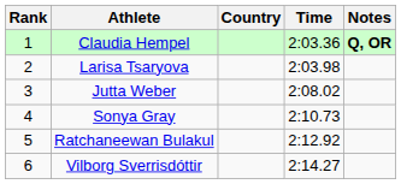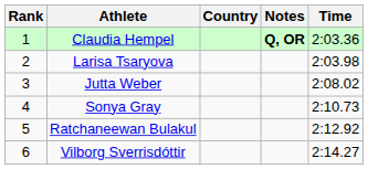 <table class="wikitable sortable" style="text-align:center">
 <tr>
 <th>Rank</th>
 <th>Athlete</th>
 <th>Country</th>
+<th>Notes</th>
 <th>Time</th>
-<th>Notes</th>
 </tr>
 <tr bgcolor=ccffcc>
 <td>1</td>
 <td><a href='#'>Claudia Hempel</a></td>
 <td align=left></td>
+<td><strong>Q, OR </strong></td>
 <td>2:03.36</td>
-<td><strong>Q, OR </strong></td>
 </tr>
 <tr>
 <td>2</td>
 <td><a href='#'>Larisa Tsaryova</a></td>
 <td align=left></td>
+<td><strong> </strong></td>
 <td>2:03.98</td>
-<td><strong> </strong></td>
 </tr>
 <tr>
 <td>3</td>
 <td><a href='#'>Jutta Weber</a></td>
 <td align=left></td>
+<td><strong> </strong></td>
 <td>2:08.02</td>
-<td><strong> </strong></td>
 </tr>
 <tr>
 <td>4</td>
 <td><a href='#'>Sonya Gray</a></td>
 <td align=left></td>
+<td><strong> </strong></td>
 <td>2:10.73</td>
-<td><strong> </strong></td>
 </tr>
 <tr>
 <td>5</td>
 <td><a href='#'>Ratchaneewan Bulakul</a></td>
 <td align=left></td>
+<td><strong> </strong></td>
 <td>2:12.92</td>
-<td><strong> </strong></td>
 </tr>
 <tr>
 <td>6</td>
 <td><a href='#'>Vilborg Sverrisdóttir</a></td>
 <td align=left></td>
+<td><strong> </strong></td>
 <td>2:14.27</td>
-<td><strong> </strong></td>
 </tr>
 </table>
